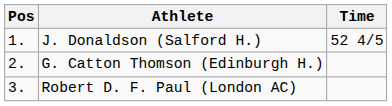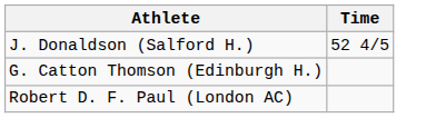 <table class="wikitable">
 <tr>
-<th>Pos</th>
 <th>Athlete</th>
 <th>Time</th>
 </tr>
 <tr>
-<td>1.</td>
 <td>J. Donaldson (Salford H.)</td>
 <td>52 4/5</td>
 </tr>
 <tr>
-<td>2.</td>
 <td>G. Catton Thomson (Edinburgh H.)</td>
 <td></td>
 </tr>
 <tr>
-<td>3.</td>
 <td>Robert D. F. Paul (London AC)</td>
 <td></td>
 </tr>
 </table>
